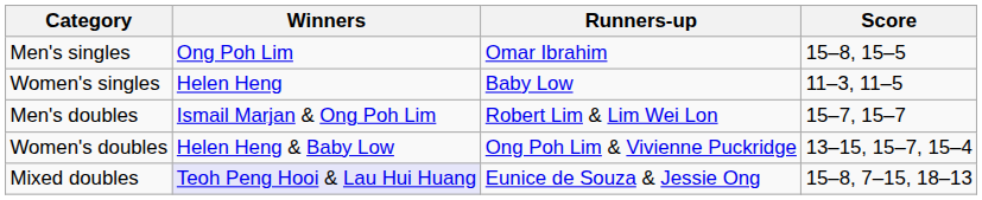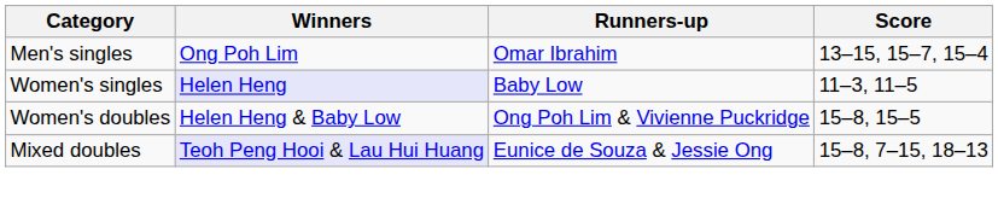 <table class="wikitable">
 <tr>
 <th>Category</th>
 <th>Winners</th>
 <th>Runners-up</th>
 <th>Score</th>
 </tr>
 <tr>
 <td>Men's singles</td>
 <td> <a href='#'>Ong Poh Lim</a></td>
 <td> <a href='#'>Omar Ibrahim</a></td>
-<td>15–8, 15–5</td>
+<td>13–15, 15–7, 15–4</td>
 </tr>
 <tr>
 <td>Women's singles</td>
-<td> <a href='#'>Helen Heng</a></td>
+<td style="background: lavender;"> <a href='#'>Helen Heng</a></td>
 <td> <a href='#'>Baby Low</a></td>
 <td>11–3, 11–5</td>
-</tr>
-<tr>
-<td>Men's doubles</td>
-<td> <a href='#'>Ismail Marjan</a> & <a href='#'>Ong Poh Lim</a></td>
-<td> <a href='#'>Robert Lim</a> & <a href='#'>Lim Wei Lon</a></td>
-<td>15–7, 15–7</td>
 </tr>
 <tr>
 <td>Women's doubles</td>
 <td> <a href='#'>Helen Heng</a> & <a href='#'>Baby Low</a></td>
 <td> <a href='#'>Ong Poh Lim</a> & <a href='#'>Vivienne Puckridge</a></td>
-<td>13–15, 15–7, 15–4</td>
+<td>15–8, 15–5</td>
 </tr>
 <tr>
 <td>Mixed doubles</td>
 <td style="background: lavender;"> <a href='#'>Teoh Peng Hooi</a> & <a href='#'>Lau Hui Huang</a></td>
 <td> <a href='#'>Eunice de Souza</a> & <a href='#'>Jessie Ong</a></td>
 <td>15–8, 7–15, 18–13</td>
 </tr>
 </table>
